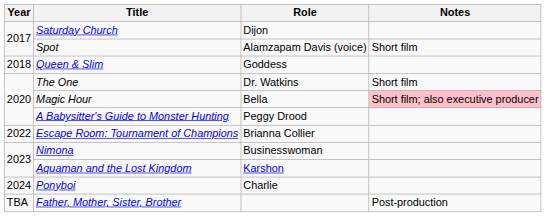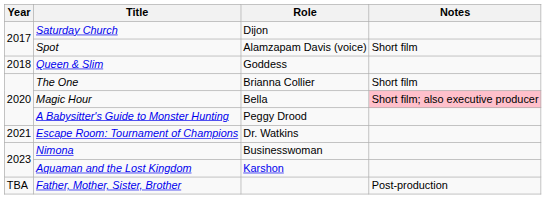 <table class="wikitable sortable">
 <tr>
 <th>Year</th>
 <th>Title</th>
 <th>Role</th>
 <th class="unsortable">Notes</th>
 </tr>
 <tr>
 <td rowspan="2">2017</td>
 <td><em><a href='#'>Saturday Church</a></em></td>
 <td>Dijon</td>
 <td></td>
 </tr>
 <tr>
 <td><em>Spot</em></td>
 <td>Alamzapam Davis (voice)</td>
 <td>Short film</td>
 </tr>
 <tr>
 <td>2018</td>
 <td><em><a href='#'>Queen & Slim</a></em></td>
 <td>Goddess</td>
 <td></td>
 </tr>
 <tr>
 <td rowspan="3">2020</td>
 <td><em>The One</em></td>
-<td>Dr. Watkins</td>
+<td>Brianna Collier</td>
 <td>Short film</td>
 </tr>
 <tr>
 <td><em>Magic Hour</em></td>
 <td>Bella</td>
 <td style="background: pink;">Short film; also executive producer</td>
 </tr>
 <tr>
 <td><em><a href='#'>A Babysitter's Guide to Monster Hunting</a></em></td>
 <td>Peggy Drood</td>
 <td></td>
 </tr>
 <tr>
-<td>2022</td>
+<td>2021</td>
 <td><em><a href='#'>Escape Room: Tournament of Champions</a></em></td>
-<td>Brianna Collier</td>
+<td>Dr. Watkins</td>
 <td></td>
 </tr>
 <tr>
 <td rowspan="2">2023</td>
 <td><em><a href='#'>Nimona</a></em></td>
 <td>Businesswoman</td>
 <td></td>
 </tr>
 <tr>
 <td><em><a href='#'>Aquaman and the Lost Kingdom</a></em></td>
 <td><a href='#'>Karshon</a></td>
 <td></td>
 </tr>
 <tr>
-<td>2024</td>
-<td><em><a href='#'>Ponyboi</a></em></td>
-<td>Charlie</td>
-<td></td>
-</tr>
-<tr>
 <td>TBA</td>
 <td><em><a href='#'>Father, Mother, Sister, Brother</a></em></td>
 <td></td>
 <td>Post-production</td>
 </tr>
 </table>
